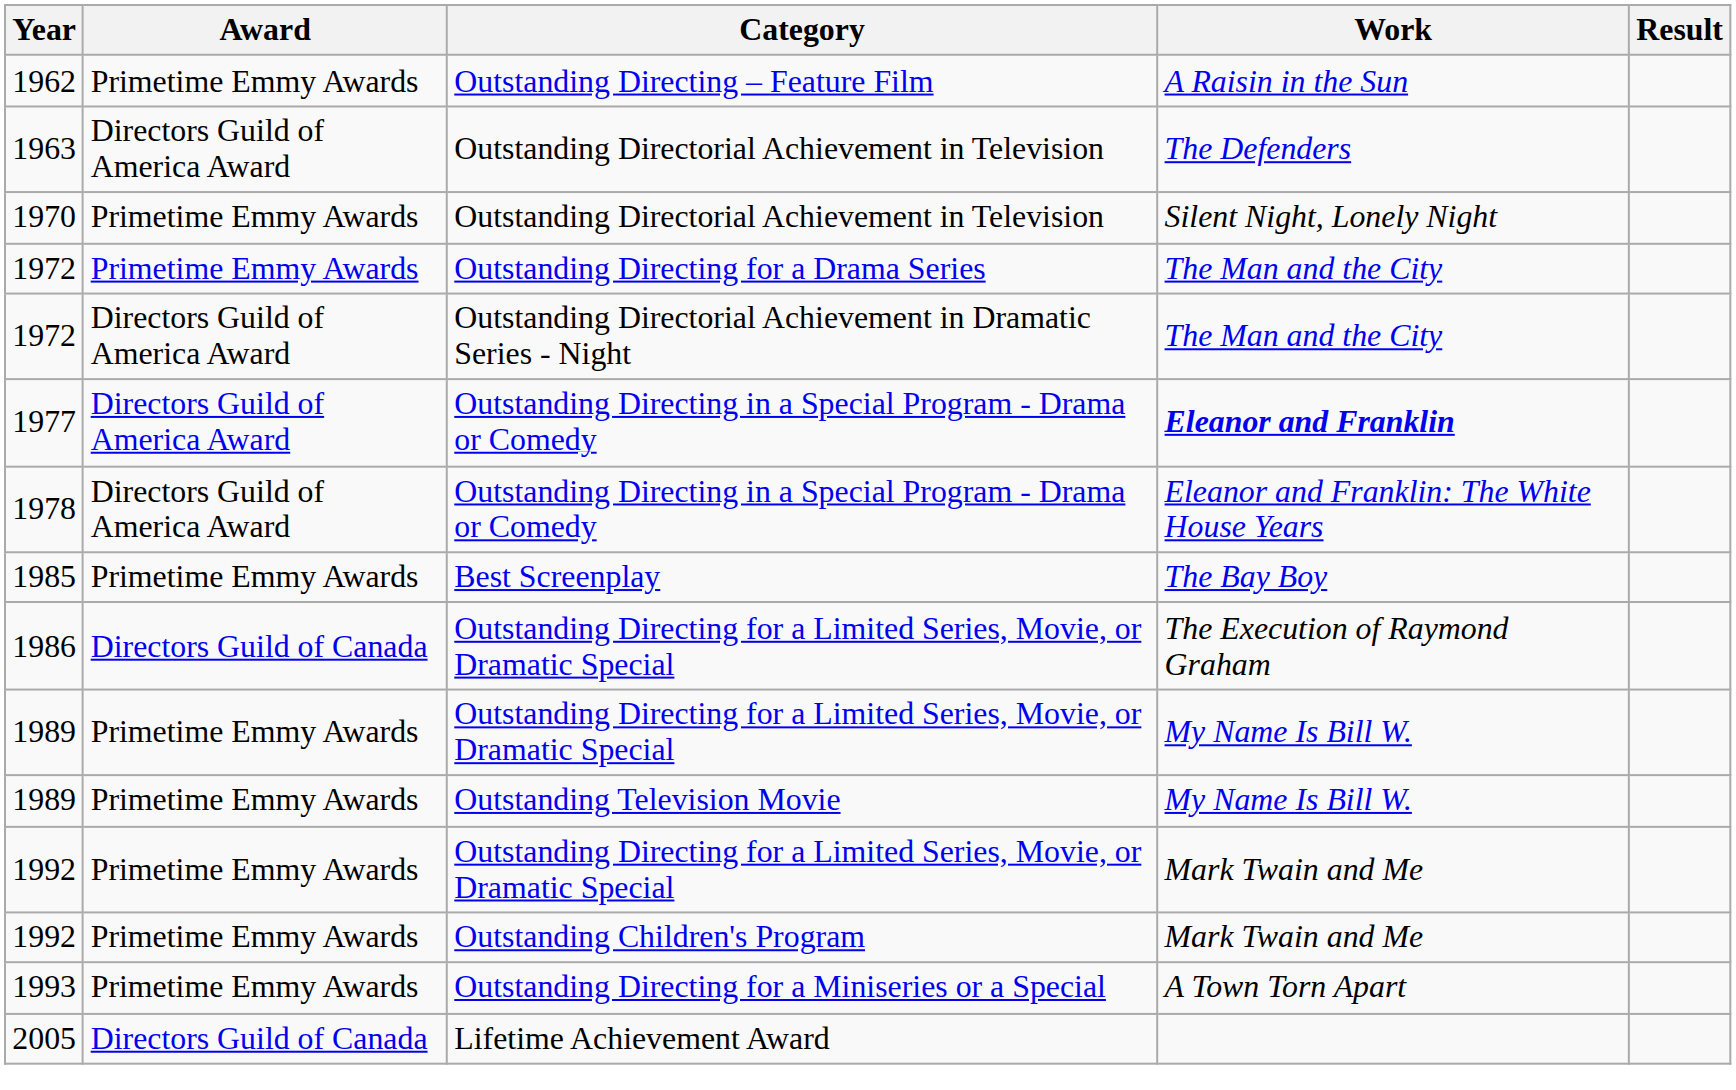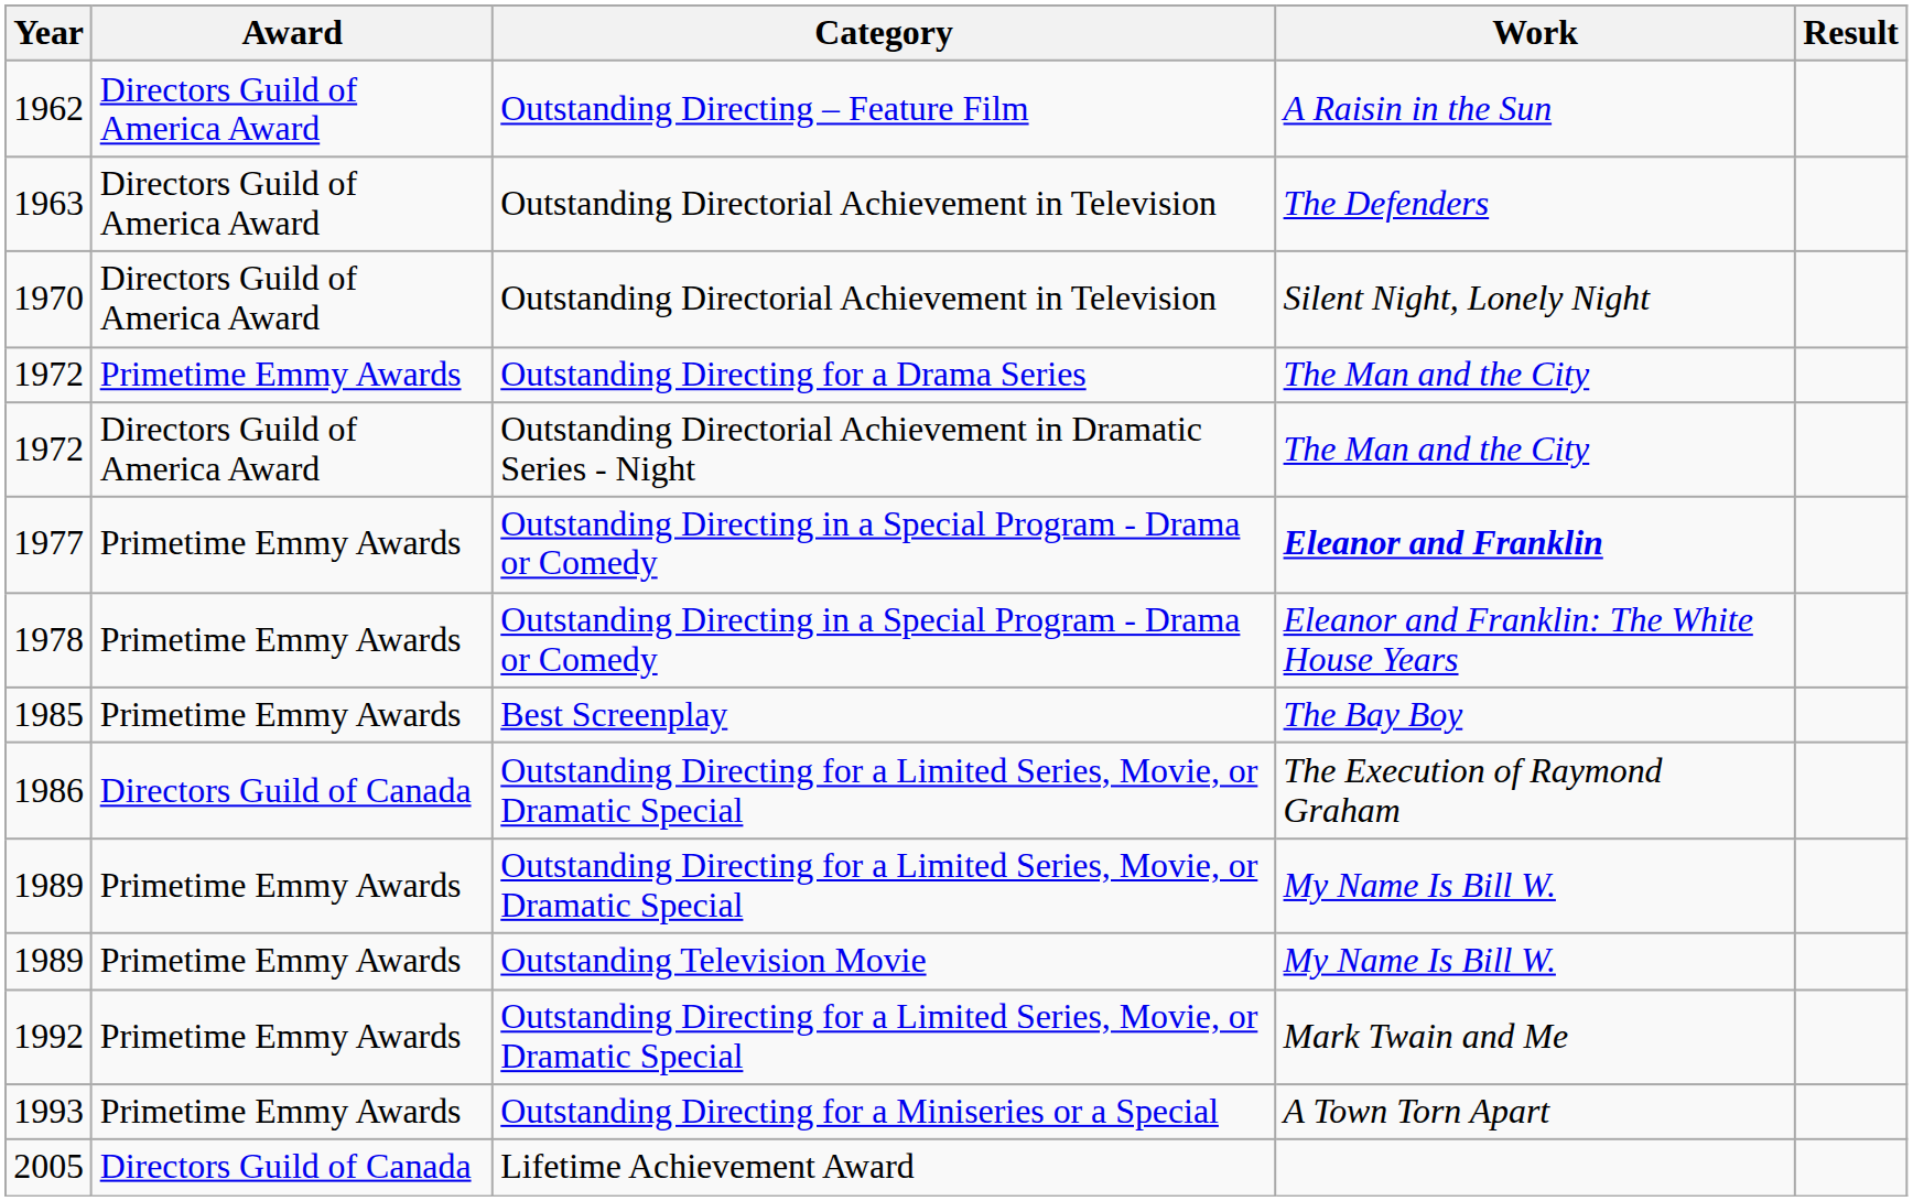 <table class="wikitable sortable">
 <tr>
 <th>Year</th>
 <th>Award</th>
 <th>Category</th>
 <th>Work</th>
 <th>Result</th>
 </tr>
 <tr>
 <td>1962</td>
-<td>Primetime Emmy Awards</td>
+<td><a href='#'>Directors Guild of America Award</a></td>
 <td><a href='#'>Outstanding Directing – Feature Film</a></td>
 <td><em><a href='#'>A Raisin in the Sun</a></em></td>
 <td></td>
 </tr>
 <tr>
 <td>1963</td>
 <td>Directors Guild of America Award</td>
 <td>Outstanding Directorial Achievement in Television</td>
 <td><em><a href='#'>The Defenders</a></em> </td>
 <td></td>
 </tr>
 <tr>
 <td>1970</td>
-<td>Primetime Emmy Awards</td>
+<td>Directors Guild of America Award</td>
 <td>Outstanding Directorial Achievement in Television</td>
 <td><em>Silent Night, Lonely Night</em></td>
 <td></td>
 </tr>
 <tr>
 <td>1972</td>
 <td><a href='#'>Primetime Emmy Awards</a></td>
 <td><a href='#'>Outstanding Directing for a Drama Series</a></td>
 <td><em><a href='#'>The Man and the City</a></em> </td>
 <td></td>
 </tr>
 <tr>
 <td>1972</td>
 <td>Directors Guild of America Award</td>
 <td>Outstanding Directorial Achievement in Dramatic Series - Night</td>
 <td><em><a href='#'>The Man and the City</a></em> </td>
 <td></td>
 </tr>
 <tr>
 <td>1977</td>
-<td><a href='#'>Directors Guild of America Award</a></td>
+<td>Primetime Emmy Awards</td>
 <td><a href='#'>Outstanding Directing in a Special Program - Drama or Comedy</a></td>
 <td><strong><em><a href='#'>Eleanor and Franklin</a></em></strong></td>
 <td></td>
 </tr>
 <tr>
 <td>1978</td>
-<td>Directors Guild of America Award</td>
+<td>Primetime Emmy Awards</td>
 <td><a href='#'>Outstanding Directing in a Special Program - Drama or Comedy</a></td>
 <td><em><a href='#'>Eleanor and Franklin: The White House Years</a></em></td>
 <td></td>
 </tr>
 <tr>
 <td>1985</td>
 <td>Primetime Emmy Awards</td>
 <td><a href='#'>Best Screenplay</a></td>
 <td><em><a href='#'>The Bay Boy</a></em></td>
 <td></td>
 </tr>
 <tr>
 <td>1986</td>
 <td><a href='#'>Directors Guild of Canada</a></td>
 <td><a href='#'>Outstanding Directing for a Limited Series, Movie, or Dramatic Special</a></td>
 <td><em>The Execution of Raymond Graham</em></td>
 <td></td>
 </tr>
 <tr>
 <td>1989</td>
 <td>Primetime Emmy Awards</td>
 <td><a href='#'>Outstanding Directing for a Limited Series, Movie, or Dramatic Special</a></td>
 <td><em><a href='#'>My Name Is Bill W.</a></em></td>
 <td></td>
 </tr>
 <tr>
 <td>1989</td>
 <td>Primetime Emmy Awards</td>
 <td><a href='#'>Outstanding Television Movie</a></td>
 <td><em><a href='#'>My Name Is Bill W.</a></em></td>
 <td></td>
 </tr>
 <tr>
 <td>1992</td>
 <td>Primetime Emmy Awards</td>
 <td><a href='#'>Outstanding Directing for a Limited Series, Movie, or Dramatic Special</a></td>
 <td><em>Mark Twain and Me</em></td>
 <td></td>
 </tr>
 <tr>
-<td>1992</td>
-<td>Primetime Emmy Awards</td>
-<td><a href='#'>Outstanding Children's Program</a></td>
-<td><em>Mark Twain and Me</em></td>
-<td></td>
-</tr>
-<tr>
 <td>1993</td>
 <td>Primetime Emmy Awards</td>
 <td><a href='#'>Outstanding Directing for a Miniseries or a Special</a></td>
 <td><em>A Town Torn Apart</em></td>
 <td></td>
 </tr>
 <tr>
 <td>2005</td>
 <td><a href='#'>Directors Guild of Canada</a></td>
 <td>Lifetime Achievement Award</td>
 <td></td>
 <td></td>
 </tr>
 </table>
